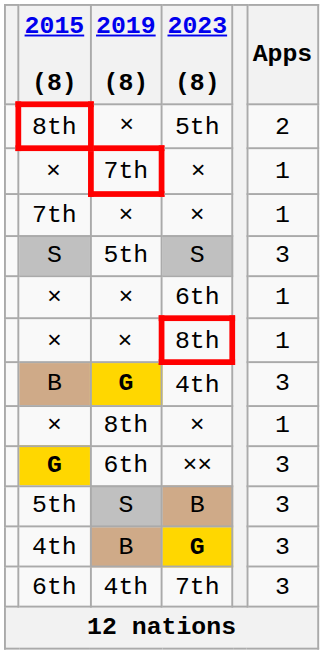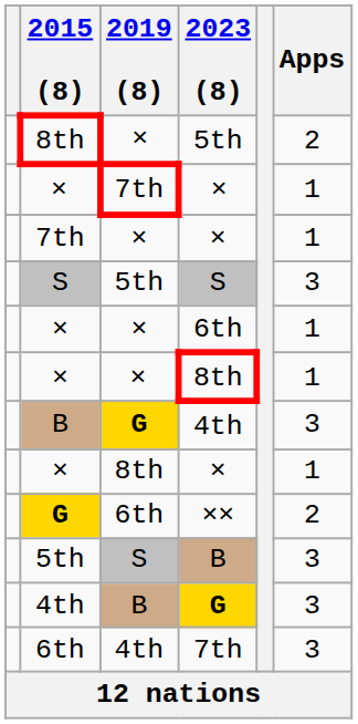 <table class="wikitable" style="text-align: center">
 <tr valign=center>
 <th></th>
 <th><a href='#'>2015</a><br> <br> (8)</th>
 <th><a href='#'>2019</a><br> <br> (8)</th>
 <th><a href='#'>2023</a><br> <br> (8)</th>
 <th rowspan=13></th>
 <th valign=center>Apps<br><big></big></th>
 </tr>
 <tr>
 <td align=left></td>
 <td style="border:3px solid red">8th</td>
 <td>×</td>
 <td>5th</td>
 <td>2</td>
 </tr>
 <tr>
 <td align=left></td>
 <td>×</td>
 <td style="border:3px solid red">7th</td>
 <td>×</td>
 <td>1</td>
 </tr>
 <tr>
 <td align=left></td>
 <td>7th</td>
 <td>×</td>
 <td>×</td>
 <td>1</td>
 </tr>
 <tr>
 <td align=left></td>
 <td bgcolor=silver>S</td>
 <td>5th</td>
 <td bgcolor=silver>S</td>
 <td>3</td>
 </tr>
 <tr>
 <td align=left></td>
 <td>×</td>
 <td>×</td>
 <td>6th</td>
 <td>1</td>
 </tr>
 <tr>
 <td align=left></td>
 <td>×</td>
 <td>×</td>
 <td style="border:3px solid red">8th</td>
 <td>1</td>
 </tr>
 <tr>
 <td align=left></td>
 <td bgcolor=#cfaa88>B</td>
 <td bgcolor=gold><strong>G</strong></td>
 <td>4th</td>
 <td>3</td>
 </tr>
 <tr>
 <td align=left></td>
 <td>×</td>
 <td>8th</td>
 <td>×</td>
 <td>1</td>
 </tr>
 <tr>
 <td align=left></td>
 <td bgcolor=gold><strong>G</strong></td>
 <td>6th</td>
 <td>××</td>
-<td>3</td>
+<td>2</td>
 </tr>
 <tr>
 <td align=left></td>
 <td>5th</td>
 <td bgcolor=silver>S</td>
 <td bgcolor=#cfaa88>B</td>
 <td>3</td>
 </tr>
 <tr>
 <td align=left></td>
 <td>4th</td>
 <td bgcolor=#cfaa88>B</td>
 <td bgcolor=gold><strong>G</strong></td>
 <td>3</td>
 </tr>
 <tr>
 <td align=left></td>
 <td>6th</td>
 <td>4th</td>
 <td>7th</td>
 <td>3</td>
 </tr>
 <tr>
 <th colspan=6>12 nations</th>
 </tr>
 </table>
